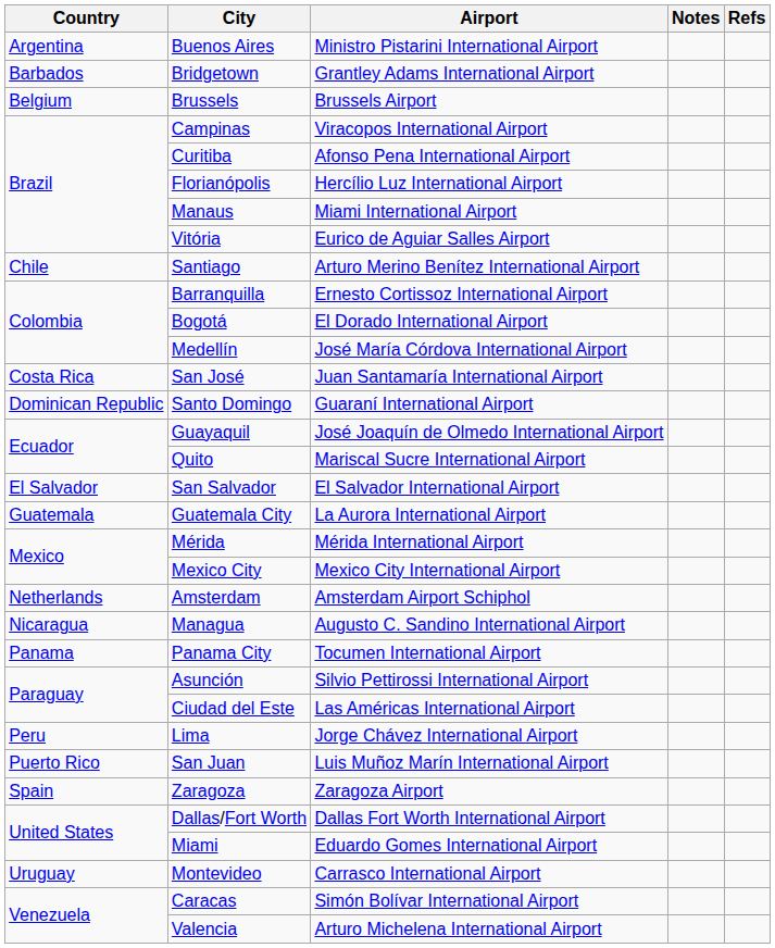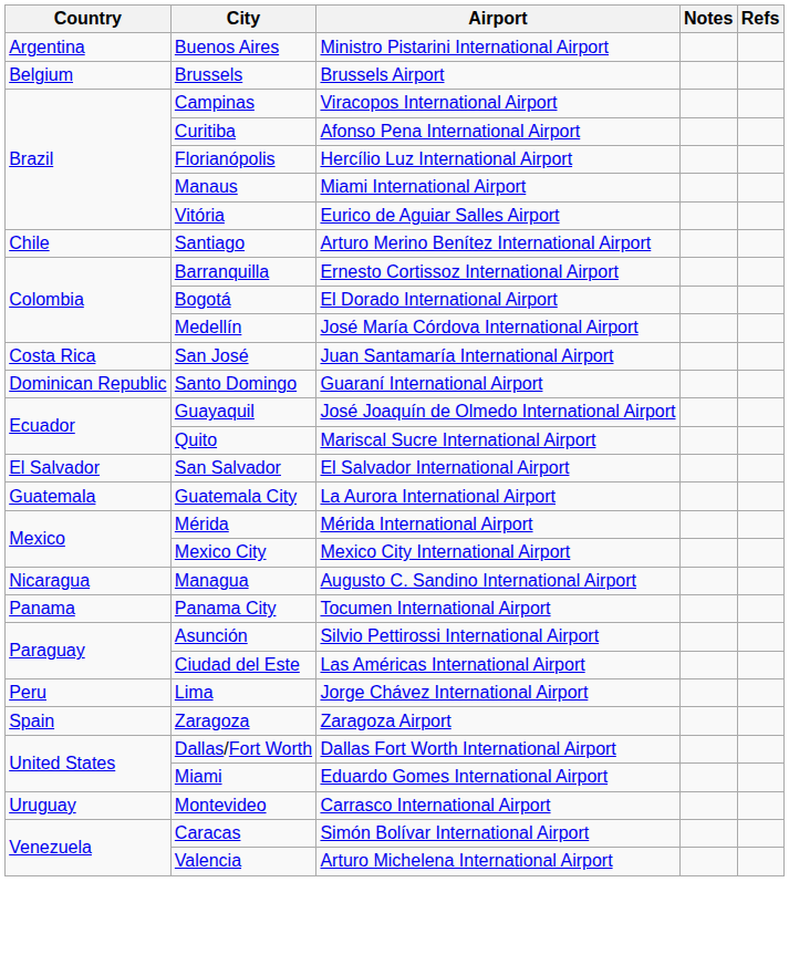 <table class="wikitable sortable">
 <tr>
 <th>Country</th>
 <th>City</th>
 <th>Airport</th>
 <th>Notes</th>
 <th class=unsortable>Refs</th>
 </tr>
 <tr>
 <td><a href='#'>Argentina</a></td>
 <td><a href='#'>Buenos Aires</a></td>
 <td><a href='#'>Ministro Pistarini International Airport</a></td>
 <td align=center></td>
-<td></td>
-</tr>
-<tr>
-<td><a href='#'>Barbados</a></td>
-<td><a href='#'>Bridgetown</a></td>
-<td><a href='#'>Grantley Adams International Airport</a></td>
-<td></td>
 <td></td>
 </tr>
 <tr>
 <td><a href='#'>Belgium</a></td>
 <td><a href='#'>Brussels</a></td>
 <td><a href='#'>Brussels Airport</a></td>
 <td></td>
 <td></td>
 </tr>
 <tr>
 <td rowspan=5><a href='#'>Brazil</a></td>
 <td><a href='#'>Campinas</a></td>
 <td><a href='#'>Viracopos International Airport</a></td>
 <td align=center></td>
 <td></td>
 </tr>
 <tr>
 <td><a href='#'>Curitiba</a></td>
 <td><a href='#'>Afonso Pena International Airport</a></td>
 <td align=center></td>
 <td></td>
 </tr>
 <tr>
 <td><a href='#'>Florianópolis</a></td>
 <td><a href='#'>Hercílio Luz International Airport</a></td>
 <td align=center></td>
 <td></td>
 </tr>
 <tr>
 <td><a href='#'>Manaus</a></td>
 <td><a href='#'>Miami International Airport</a></td>
 <td align=center></td>
 <td></td>
 </tr>
 <tr>
 <td><a href='#'>Vitória</a></td>
 <td><a href='#'>Eurico de Aguiar Salles Airport</a></td>
 <td align=center></td>
 <td></td>
 </tr>
 <tr>
 <td><a href='#'>Chile</a></td>
 <td><a href='#'>Santiago</a></td>
 <td><a href='#'>Arturo Merino Benítez International Airport</a></td>
 <td align=center></td>
 <td></td>
 </tr>
 <tr>
 <td rowspan=3><a href='#'>Colombia</a></td>
 <td><a href='#'>Barranquilla</a></td>
 <td><a href='#'>Ernesto Cortissoz International Airport</a></td>
 <td align=center></td>
 <td></td>
 </tr>
 <tr>
 <td><a href='#'>Bogotá</a></td>
 <td><a href='#'>El Dorado International Airport</a></td>
 <td></td>
 <td></td>
 </tr>
 <tr>
 <td><a href='#'>Medellín</a></td>
 <td><a href='#'>José María Córdova International Airport</a></td>
 <td></td>
 <td></td>
 </tr>
 <tr>
 <td><a href='#'>Costa Rica</a></td>
 <td><a href='#'>San José</a></td>
 <td><a href='#'>Juan Santamaría International Airport</a></td>
 <td align=center></td>
 <td></td>
 </tr>
 <tr>
 <td><a href='#'>Dominican Republic</a></td>
 <td><a href='#'>Santo Domingo</a></td>
 <td><a href='#'>Guaraní International Airport</a></td>
 <td align=center></td>
 <td></td>
 </tr>
 <tr>
 <td rowspan=2><a href='#'>Ecuador</a></td>
 <td><a href='#'>Guayaquil</a></td>
 <td><a href='#'>José Joaquín de Olmedo International Airport</a></td>
 <td align=center></td>
 <td></td>
 </tr>
 <tr>
 <td><a href='#'>Quito</a></td>
 <td><a href='#'>Mariscal Sucre International Airport</a></td>
 <td align=center></td>
 <td></td>
 </tr>
 <tr>
 <td><a href='#'>El Salvador</a></td>
 <td><a href='#'>San Salvador</a></td>
 <td><a href='#'>El Salvador International Airport</a></td>
 <td align=center></td>
 <td></td>
 </tr>
 <tr>
 <td><a href='#'>Guatemala</a></td>
 <td><a href='#'>Guatemala City</a></td>
 <td><a href='#'>La Aurora International Airport</a></td>
 <td align=center></td>
 <td></td>
 </tr>
 <tr>
 <td rowspan=2><a href='#'>Mexico</a></td>
 <td><a href='#'>Mérida</a></td>
 <td><a href='#'>Mérida International Airport</a></td>
 <td></td>
 <td></td>
 </tr>
 <tr>
 <td><a href='#'>Mexico City</a></td>
 <td><a href='#'>Mexico City International Airport</a></td>
 <td align=center></td>
 <td></td>
 </tr>
 <tr>
-<td><a href='#'>Netherlands</a></td>
-<td><a href='#'>Amsterdam</a></td>
-<td><a href='#'>Amsterdam Airport Schiphol</a></td>
-<td align=center></td>
-<td></td>
-</tr>
-<tr>
 <td><a href='#'>Nicaragua</a></td>
 <td><a href='#'>Managua</a></td>
 <td><a href='#'>Augusto C. Sandino International Airport</a></td>
 <td align=center></td>
 <td></td>
 </tr>
 <tr>
 <td><a href='#'>Panama</a></td>
 <td><a href='#'>Panama City</a></td>
 <td><a href='#'>Tocumen International Airport</a></td>
 <td align=center></td>
 <td></td>
 </tr>
 <tr>
 <td rowspan=2><a href='#'>Paraguay</a></td>
 <td><a href='#'>Asunción</a></td>
 <td><a href='#'>Silvio Pettirossi International Airport</a></td>
 <td align=center></td>
 <td></td>
 </tr>
 <tr>
 <td><a href='#'>Ciudad del Este</a></td>
 <td><a href='#'>Las Américas International Airport</a></td>
 <td align=center></td>
 <td></td>
 </tr>
 <tr>
 <td><a href='#'>Peru</a></td>
 <td><a href='#'>Lima</a></td>
 <td><a href='#'>Jorge Chávez International Airport</a></td>
 <td align=center></td>
-<td></td>
-</tr>
-<tr>
-<td><a href='#'>Puerto Rico</a></td>
-<td><a href='#'>San Juan</a></td>
-<td><a href='#'>Luis Muñoz Marín International Airport</a></td>
-<td></td>
 <td></td>
 </tr>
 <tr>
 <td><a href='#'>Spain</a></td>
 <td><a href='#'>Zaragoza</a></td>
 <td><a href='#'>Zaragoza Airport</a></td>
 <td></td>
 <td></td>
 </tr>
 <tr>
 <td rowspan=2><a href='#'>United States</a></td>
 <td><a href='#'>Dallas</a>/<a href='#'>Fort Worth</a></td>
 <td><a href='#'>Dallas Fort Worth International Airport</a></td>
 <td></td>
 <td></td>
 </tr>
 <tr>
 <td><a href='#'>Miami</a></td>
 <td><a href='#'>Eduardo Gomes International Airport</a></td>
 <td></td>
 <td></td>
 </tr>
 <tr>
 <td><a href='#'>Uruguay</a></td>
 <td><a href='#'>Montevideo</a></td>
 <td><a href='#'>Carrasco International Airport</a></td>
 <td align=center></td>
 <td></td>
 </tr>
 <tr>
 <td rowspan=2><a href='#'>Venezuela</a></td>
 <td><a href='#'>Caracas</a></td>
 <td><a href='#'>Simón Bolívar International Airport</a></td>
 <td></td>
 <td></td>
 </tr>
 <tr>
 <td><a href='#'>Valencia</a></td>
 <td><a href='#'>Arturo Michelena International Airport</a></td>
 <td></td>
 <td></td>
 </tr>
 <tr>
 </tr>
 </table>
